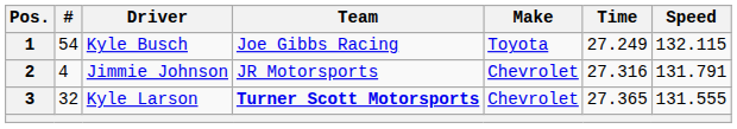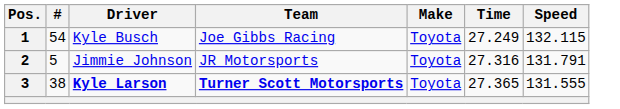 <table class="wikitable" style="font-size:95%">
 <tr>
 <th>Pos.</th>
 <th>#</th>
 <th>Driver</th>
 <th>Team</th>
 <th>Make</th>
 <th>Time</th>
 <th>Speed</th>
 </tr>
 <tr>
 <th>1</th>
 <td>54</td>
 <td><a href='#'>Kyle Busch</a></td>
 <td><a href='#'>Joe Gibbs Racing</a></td>
 <td><a href='#'>Toyota</a></td>
 <td>27.249</td>
 <td>132.115</td>
 </tr>
 <tr>
 <th>2</th>
-<td>4</td>
+<td>5</td>
 <td><a href='#'>Jimmie Johnson</a></td>
 <td><a href='#'>JR Motorsports</a></td>
-<td><a href='#'>Chevrolet</a></td>
+<td><a href='#'>Toyota</a></td>
 <td>27.316</td>
 <td>131.791</td>
 </tr>
 <tr>
 <th>3</th>
-<td>32</td>
-<td><a href='#'>Kyle Larson</a></td>
+<td>38</td>
+<td><strong><a href='#'>Kyle Larson</a></strong></td>
 <td><strong><a href='#'>Turner Scott Motorsports</a></strong></td>
-<td><a href='#'>Chevrolet</a></td>
+<td><a href='#'>Toyota</a></td>
 <td>27.365</td>
 <td>131.555</td>
 </tr>
 <tr>
 <th colspan="7"></th>
 </tr>
 </table>
